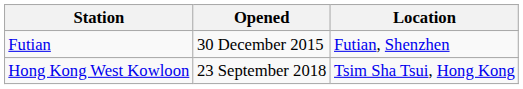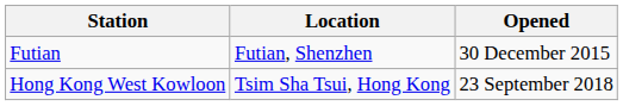 <table class="wikitable">
 <tr>
 <th>Station</th>
+<th>Location</th>
 <th>Opened</th>
-<th>Location</th>
 </tr>
 <tr>
 <td><a href='#'>Futian</a></td>
+<td><a href='#'>Futian</a>, <a href='#'>Shenzhen</a></td>
 <td>30 December 2015</td>
-<td><a href='#'>Futian</a>, <a href='#'>Shenzhen</a></td>
 </tr>
 <tr>
 <td><a href='#'>Hong Kong West Kowloon</a></td>
+<td><a href='#'>Tsim Sha Tsui</a>, <a href='#'>Hong Kong</a></td>
 <td>23 September 2018</td>
-<td><a href='#'>Tsim Sha Tsui</a>, <a href='#'>Hong Kong</a></td>
 </tr>
 </table>
